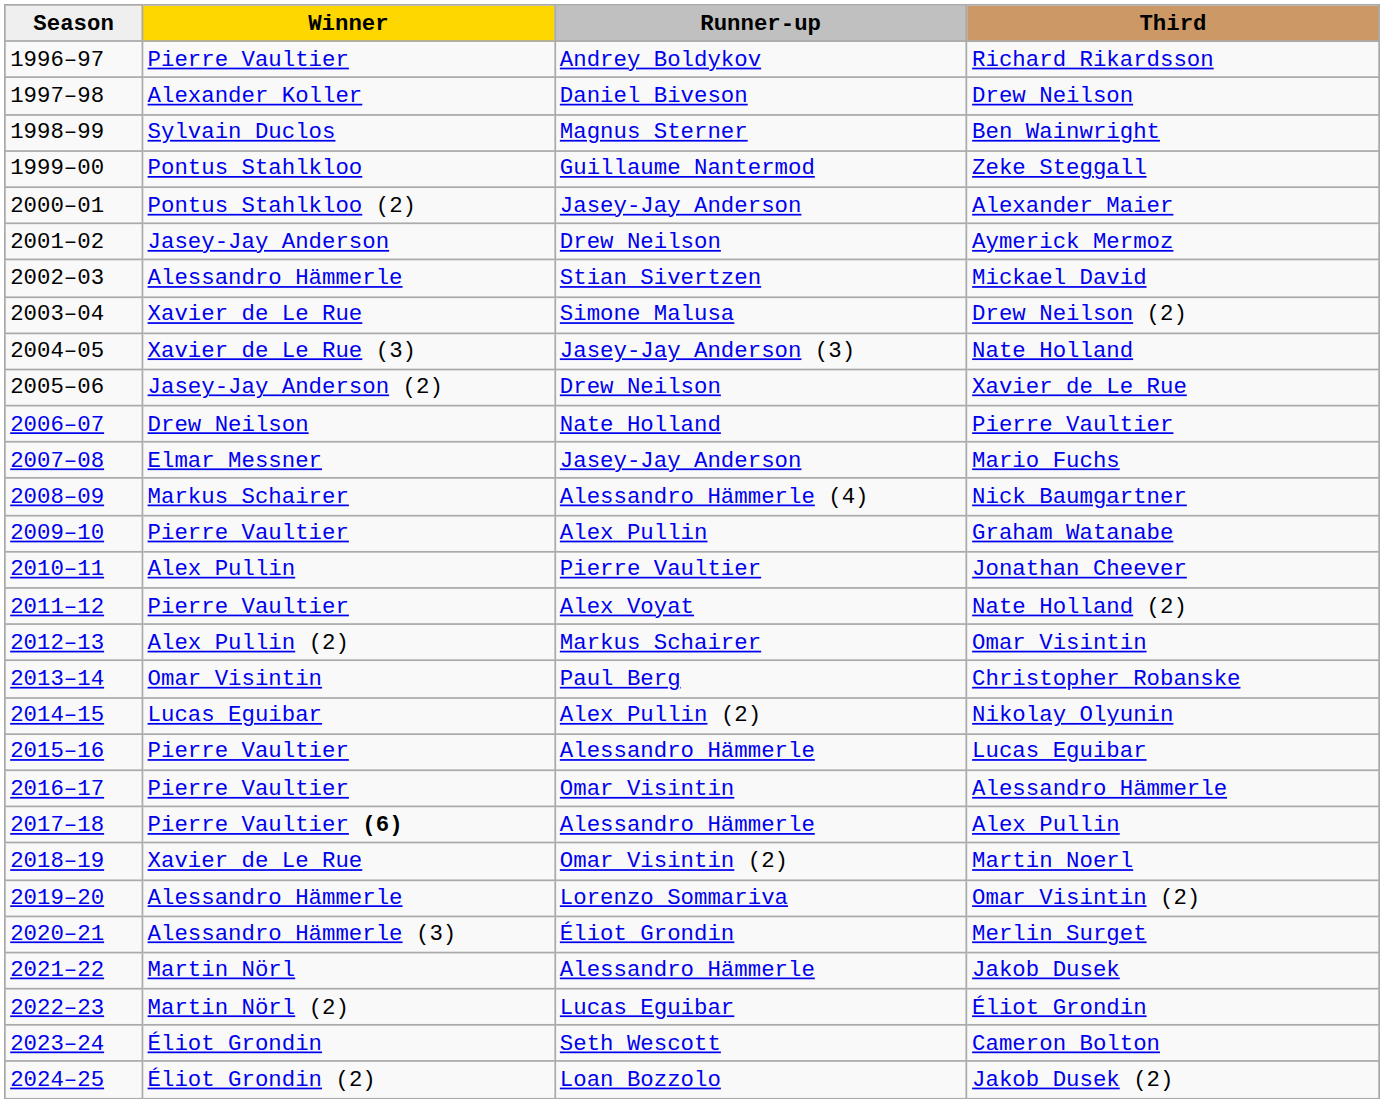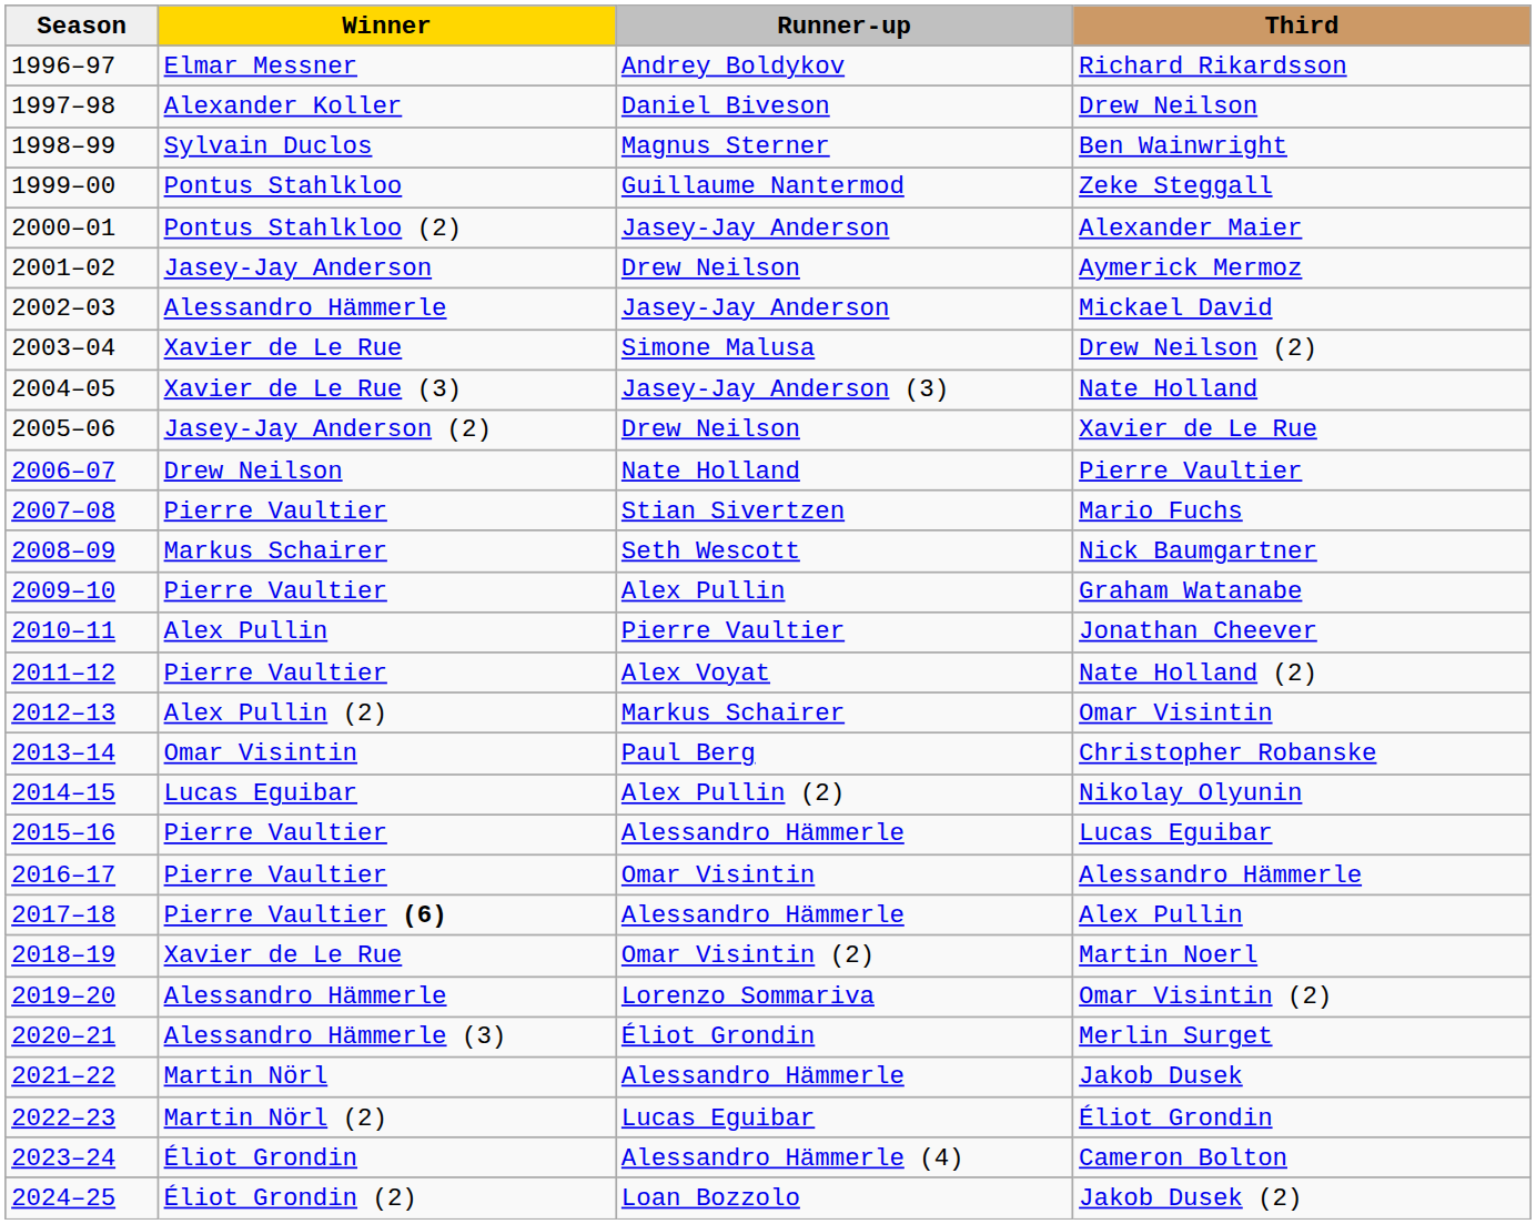 <table class="wikitable sortable" style="width:800px;">
 <tr>
 <th style="width:10%; background:#efefef;">Season</th>
 <th style="width:30%; background:gold">Winner</th>
 <th style="width:30%; background:silver">Runner-up</th>
 <th style="width:30%; background:#CC9966">Third</th>
 </tr>
 <tr>
 <td>1996–97</td>
-<td> <a href='#'>Pierre Vaultier</a></td>
+<td> <a href='#'>Elmar Messner</a></td>
 <td> <a href='#'>Andrey Boldykov</a></td>
 <td> <a href='#'>Richard Rikardsson</a></td>
 </tr>
 <tr>
 <td>1997–98</td>
 <td> <a href='#'>Alexander Koller</a></td>
 <td> <a href='#'>Daniel Biveson</a></td>
 <td> <a href='#'>Drew Neilson</a></td>
 </tr>
 <tr>
 <td>1998–99</td>
 <td> <a href='#'>Sylvain Duclos</a></td>
 <td> <a href='#'>Magnus Sterner</a></td>
 <td> <a href='#'>Ben Wainwright</a></td>
 </tr>
 <tr>
 <td>1999–00</td>
 <td> <a href='#'>Pontus Stahlkloo</a></td>
 <td> <a href='#'>Guillaume Nantermod</a></td>
 <td> <a href='#'>Zeke Steggall</a></td>
 </tr>
 <tr>
 <td>2000–01</td>
 <td> <a href='#'>Pontus Stahlkloo</a> (2)</td>
 <td> <a href='#'>Jasey-Jay Anderson</a></td>
 <td> <a href='#'>Alexander Maier</a></td>
 </tr>
 <tr>
 <td>2001–02</td>
 <td> <a href='#'>Jasey-Jay Anderson</a></td>
 <td> <a href='#'>Drew Neilson</a></td>
 <td> <a href='#'>Aymerick Mermoz</a></td>
 </tr>
 <tr>
 <td>2002–03</td>
 <td> <a href='#'>Alessandro Hämmerle</a></td>
-<td> <a href='#'>Stian Sivertzen</a></td>
+<td> <a href='#'>Jasey-Jay Anderson</a></td>
 <td> <a href='#'>Mickael David</a></td>
 </tr>
 <tr>
 <td>2003–04</td>
 <td> <a href='#'>Xavier de Le Rue</a></td>
 <td> <a href='#'>Simone Malusa</a></td>
 <td> <a href='#'>Drew Neilson</a> (2)</td>
 </tr>
 <tr>
 <td>2004–05</td>
 <td> <a href='#'>Xavier de Le Rue</a> (3)</td>
 <td> <a href='#'>Jasey-Jay Anderson</a> (3)</td>
 <td> <a href='#'>Nate Holland</a></td>
 </tr>
 <tr>
 <td>2005–06</td>
 <td> <a href='#'>Jasey-Jay Anderson</a> (2)</td>
 <td> <a href='#'>Drew Neilson</a></td>
 <td> <a href='#'>Xavier de Le Rue</a></td>
 </tr>
 <tr>
 <td><a href='#'>2006–07</a></td>
 <td> <a href='#'>Drew Neilson</a></td>
 <td> <a href='#'>Nate Holland</a></td>
 <td> <a href='#'>Pierre Vaultier</a></td>
 </tr>
 <tr>
 <td><a href='#'>2007–08</a></td>
-<td> <a href='#'>Elmar Messner</a></td>
-<td> <a href='#'>Jasey-Jay Anderson</a></td>
+<td> <a href='#'>Pierre Vaultier</a></td>
+<td> <a href='#'>Stian Sivertzen</a></td>
 <td> <a href='#'>Mario Fuchs</a></td>
 </tr>
 <tr>
 <td><a href='#'>2008–09</a></td>
 <td> <a href='#'>Markus Schairer</a></td>
-<td> <a href='#'>Alessandro Hämmerle</a> (4)</td>
+<td> <a href='#'>Seth Wescott</a></td>
 <td> <a href='#'>Nick Baumgartner</a></td>
 </tr>
 <tr>
 <td><a href='#'>2009–10</a></td>
 <td> <a href='#'>Pierre Vaultier</a></td>
 <td> <a href='#'>Alex Pullin</a></td>
 <td> <a href='#'>Graham Watanabe</a></td>
 </tr>
 <tr>
 <td><a href='#'>2010–11</a></td>
 <td> <a href='#'>Alex Pullin</a></td>
 <td> <a href='#'>Pierre Vaultier</a></td>
 <td> <a href='#'>Jonathan Cheever</a></td>
 </tr>
 <tr>
 <td><a href='#'>2011–12</a></td>
 <td> <a href='#'>Pierre Vaultier</a></td>
 <td> <a href='#'>Alex Voyat</a></td>
 <td> <a href='#'>Nate Holland</a> (2)</td>
 </tr>
 <tr>
 <td><a href='#'>2012–13</a></td>
 <td> <a href='#'>Alex Pullin</a> (2)</td>
 <td> <a href='#'>Markus Schairer</a></td>
 <td> <a href='#'>Omar Visintin</a></td>
 </tr>
 <tr>
 <td><a href='#'>2013–14</a></td>
 <td> <a href='#'>Omar Visintin</a></td>
 <td> <a href='#'>Paul Berg</a></td>
 <td> <a href='#'>Christopher Robanske</a></td>
 </tr>
 <tr>
 <td><a href='#'>2014–15</a></td>
 <td> <a href='#'>Lucas Eguibar</a></td>
 <td> <a href='#'>Alex Pullin</a> (2)</td>
 <td> <a href='#'>Nikolay Olyunin</a></td>
 </tr>
 <tr>
 <td><a href='#'>2015–16</a></td>
 <td> <a href='#'>Pierre Vaultier</a></td>
 <td> <a href='#'>Alessandro Hämmerle</a></td>
 <td> <a href='#'>Lucas Eguibar</a></td>
 </tr>
 <tr>
 <td><a href='#'>2016–17</a></td>
 <td> <a href='#'>Pierre Vaultier</a></td>
 <td> <a href='#'>Omar Visintin</a></td>
 <td> <a href='#'>Alessandro Hämmerle</a></td>
 </tr>
 <tr>
 <td><a href='#'>2017–18</a></td>
 <td> <a href='#'>Pierre Vaultier</a> <strong>(6)</strong></td>
 <td> <a href='#'>Alessandro Hämmerle</a></td>
 <td> <a href='#'>Alex Pullin</a></td>
 </tr>
 <tr>
 <td><a href='#'>2018–19</a></td>
 <td> <a href='#'>Xavier de Le Rue</a></td>
 <td> <a href='#'>Omar Visintin</a> (2)</td>
 <td> <a href='#'>Martin Noerl</a></td>
 </tr>
 <tr>
 <td><a href='#'>2019–20</a></td>
 <td> <a href='#'>Alessandro Hämmerle</a></td>
 <td> <a href='#'>Lorenzo Sommariva</a></td>
 <td> <a href='#'>Omar Visintin</a> (2)</td>
 </tr>
 <tr>
 <td><a href='#'>2020–21</a></td>
 <td> <a href='#'>Alessandro Hämmerle</a> (3)</td>
 <td> <a href='#'>Éliot Grondin</a></td>
 <td> <a href='#'>Merlin Surget</a></td>
 </tr>
 <tr>
 <td><a href='#'>2021–22</a></td>
 <td> <a href='#'>Martin Nörl</a></td>
 <td> <a href='#'>Alessandro Hämmerle</a></td>
 <td> <a href='#'>Jakob Dusek</a></td>
 </tr>
 <tr>
 <td><a href='#'>2022–23</a></td>
 <td> <a href='#'>Martin Nörl</a> (2)</td>
 <td> <a href='#'>Lucas Eguibar</a></td>
 <td> <a href='#'>Éliot Grondin</a></td>
 </tr>
 <tr>
 <td><a href='#'>2023–24</a></td>
 <td> <a href='#'>Éliot Grondin</a></td>
-<td> <a href='#'>Seth Wescott</a></td>
+<td> <a href='#'>Alessandro Hämmerle</a> (4)</td>
 <td> <a href='#'>Cameron Bolton</a></td>
 </tr>
 <tr>
 <td><a href='#'>2024–25</a></td>
 <td> <a href='#'>Éliot Grondin</a> (2)</td>
 <td> <a href='#'>Loan Bozzolo</a></td>
 <td> <a href='#'>Jakob Dusek</a> (2)</td>
 </tr>
 </table>
